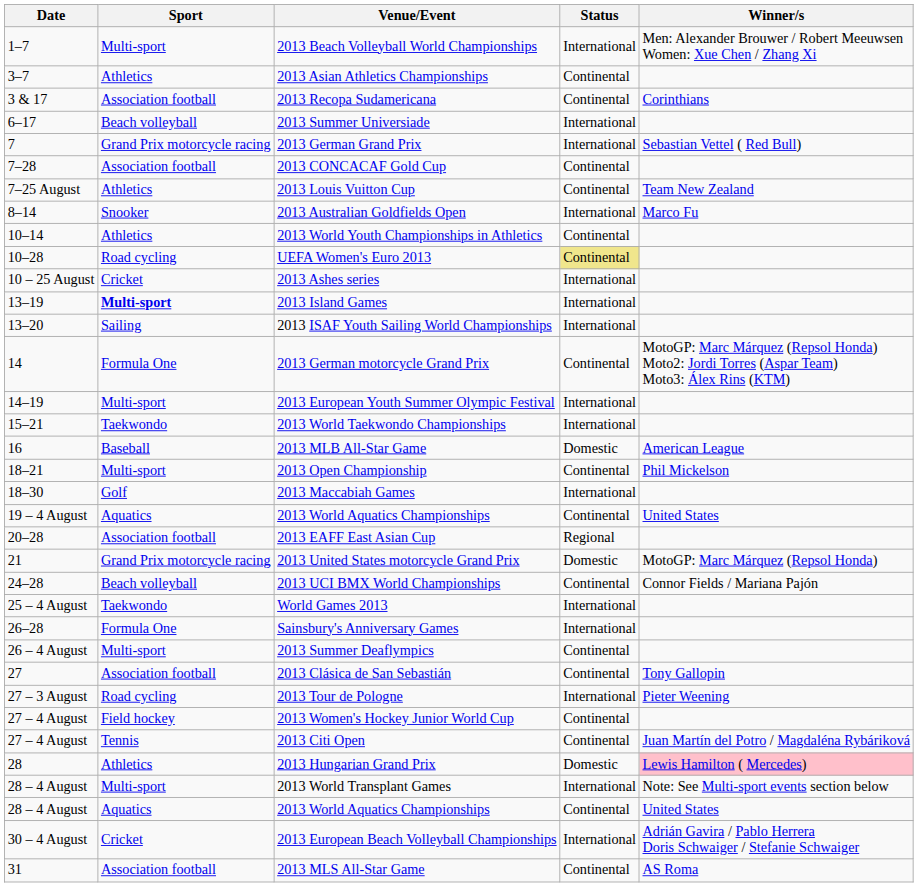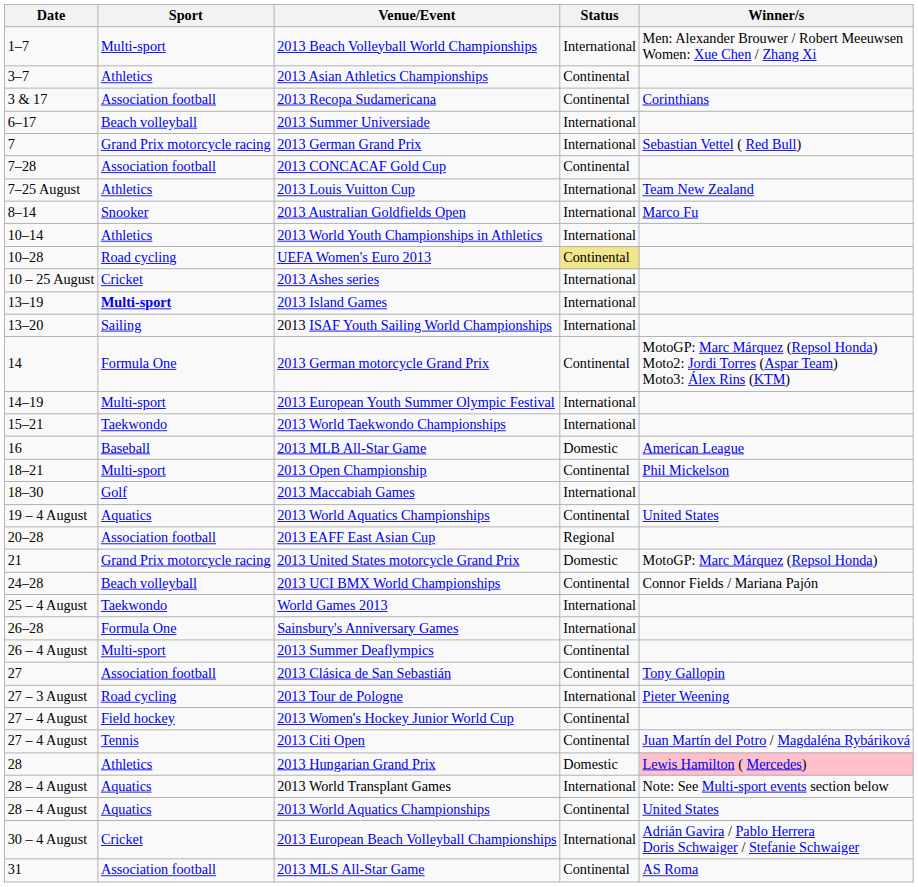 <table class="wikitable sortable">
 <tr>
 <th>Date</th>
 <th>Sport</th>
 <th>Venue/Event</th>
 <th>Status</th>
 <th>Winner/s</th>
 </tr>
 <tr>
 <td>1–7</td>
 <td><a href='#'>Multi-sport</a></td>
 <td> <a href='#'>2013 Beach Volleyball World Championships</a></td>
 <td>International</td>
 <td>Men:  Alexander Brouwer / Robert Meeuwsen<br>Women:  <a href='#'>Xue Chen</a> / <a href='#'>Zhang Xi</a></td>
 </tr>
 <tr>
 <td>3–7</td>
 <td><a href='#'>Athletics</a></td>
 <td> <a href='#'>2013 Asian Athletics Championships</a></td>
 <td>Continental</td>
 <td></td>
 </tr>
 <tr>
 <td>3 & 17</td>
 <td><a href='#'>Association football</a></td>
 <td><a href='#'>2013 Recopa Sudamericana</a></td>
 <td>Continental</td>
 <td> <a href='#'>Corinthians</a></td>
 </tr>
 <tr>
 <td>6–17</td>
 <td><a href='#'>Beach volleyball</a></td>
 <td> <a href='#'>2013 Summer Universiade</a></td>
 <td>International</td>
 <td></td>
 </tr>
 <tr>
 <td>7</td>
 <td><a href='#'>Grand Prix motorcycle racing</a></td>
 <td> <a href='#'>2013 German Grand Prix</a></td>
 <td>International</td>
 <td> <a href='#'>Sebastian Vettel</a> ( <a href='#'>Red Bull</a>)</td>
 </tr>
 <tr>
 <td>7–28</td>
 <td><a href='#'>Association football</a></td>
 <td> <a href='#'>2013 CONCACAF Gold Cup</a></td>
 <td>Continental</td>
 <td></td>
 </tr>
 <tr>
 <td>7–25 August</td>
 <td><a href='#'>Athletics</a></td>
 <td> <a href='#'>2013 Louis Vuitton Cup</a></td>
-<td>Continental</td>
+<td>International</td>
 <td> <a href='#'>Team New Zealand</a></td>
 </tr>
 <tr>
 <td>8–14</td>
 <td><a href='#'>Snooker</a></td>
 <td> <a href='#'>2013 Australian Goldfields Open</a></td>
 <td>International</td>
 <td> <a href='#'>Marco Fu</a></td>
 </tr>
 <tr>
 <td>10–14</td>
 <td><a href='#'>Athletics</a></td>
 <td> <a href='#'>2013 World Youth Championships in Athletics</a></td>
-<td>Continental</td>
+<td>International</td>
 <td></td>
 </tr>
 <tr>
 <td>10–28</td>
 <td><a href='#'>Road cycling</a></td>
 <td> <a href='#'>UEFA Women's Euro 2013</a></td>
 <td style="background: khaki;">Continental</td>
 <td></td>
 </tr>
 <tr>
 <td>10 – 25 August</td>
 <td><a href='#'>Cricket</a></td>
 <td> <a href='#'>2013 Ashes series</a></td>
 <td>International</td>
 <td></td>
 </tr>
 <tr>
 <td>13–19</td>
 <td><strong><a href='#'>Multi-sport</a></strong></td>
 <td> <a href='#'>2013 Island Games</a></td>
 <td>International</td>
 <td></td>
 </tr>
 <tr>
 <td>13–20</td>
 <td><a href='#'>Sailing</a></td>
 <td> 2013 <a href='#'>ISAF Youth Sailing World Championships</a></td>
 <td>International</td>
 <td></td>
 </tr>
 <tr>
 <td>14</td>
 <td><a href='#'>Formula One</a></td>
 <td> <a href='#'>2013 German motorcycle Grand Prix</a></td>
 <td>Continental</td>
 <td>MotoGP:  <a href='#'>Marc Márquez</a> (<a href='#'>Repsol Honda</a>)<br>Moto2:  <a href='#'>Jordi Torres</a> (<a href='#'>Aspar Team</a>)<br>Moto3:  <a href='#'>Álex Rins</a> (<a href='#'>KTM</a>)</td>
 </tr>
 <tr>
 <td>14–19</td>
 <td><a href='#'>Multi-sport</a></td>
 <td> <a href='#'>2013 European Youth Summer Olympic Festival</a></td>
 <td>International</td>
 <td></td>
 </tr>
 <tr>
 <td>15–21</td>
 <td><a href='#'>Taekwondo</a></td>
 <td> <a href='#'>2013 World Taekwondo Championships</a></td>
 <td>International</td>
 <td></td>
 </tr>
 <tr>
 <td>16</td>
 <td><a href='#'>Baseball</a></td>
 <td> <a href='#'>2013 MLB All-Star Game</a></td>
 <td>Domestic</td>
 <td><a href='#'>American League</a></td>
 </tr>
 <tr>
 <td>18–21</td>
 <td><a href='#'>Multi-sport</a></td>
 <td> <a href='#'>2013 Open Championship</a></td>
 <td>Continental</td>
 <td> <a href='#'>Phil Mickelson</a></td>
 </tr>
 <tr>
 <td>18–30</td>
 <td><a href='#'>Golf</a></td>
 <td> <a href='#'>2013 Maccabiah Games</a></td>
 <td>International</td>
 <td></td>
 </tr>
 <tr>
 <td>19 – 4 August</td>
 <td><a href='#'>Aquatics</a></td>
 <td> <a href='#'>2013 World Aquatics Championships</a></td>
 <td>Continental</td>
 <td> <a href='#'>United States</a></td>
 </tr>
 <tr>
 <td>20–28</td>
 <td><a href='#'>Association football</a></td>
 <td> <a href='#'>2013 EAFF East Asian Cup</a></td>
 <td>Regional</td>
 <td></td>
 </tr>
 <tr>
 <td>21</td>
 <td><a href='#'>Grand Prix motorcycle racing</a></td>
 <td> <a href='#'>2013 United States motorcycle Grand Prix</a></td>
 <td>Domestic</td>
 <td>MotoGP:  <a href='#'>Marc Márquez</a> (<a href='#'>Repsol Honda</a>)</td>
 </tr>
 <tr>
 <td>24–28</td>
 <td><a href='#'>Beach volleyball</a></td>
 <td> <a href='#'>2013 UCI BMX World Championships</a></td>
 <td>Continental</td>
 <td> Connor Fields /  Mariana Pajón</td>
 </tr>
 <tr>
 <td>25 – 4 August</td>
 <td><a href='#'>Taekwondo</a></td>
 <td> <a href='#'>World Games 2013</a></td>
 <td>International</td>
 <td></td>
 </tr>
 <tr>
 <td>26–28</td>
 <td><a href='#'>Formula One</a></td>
 <td> <a href='#'>Sainsbury's Anniversary Games</a></td>
 <td>International</td>
 <td></td>
 </tr>
 <tr>
 <td>26 – 4 August</td>
 <td><a href='#'>Multi-sport</a></td>
 <td> <a href='#'>2013 Summer Deaflympics</a></td>
 <td>Continental</td>
 <td></td>
 </tr>
 <tr>
 <td>27</td>
 <td><a href='#'>Association football</a></td>
 <td> <a href='#'>2013 Clásica de San Sebastián</a></td>
 <td>Continental</td>
 <td> <a href='#'>Tony Gallopin</a></td>
 </tr>
 <tr>
 <td>27 – 3 August</td>
 <td><a href='#'>Road cycling</a></td>
 <td> <a href='#'>2013 Tour de Pologne</a></td>
 <td>International</td>
 <td> <a href='#'>Pieter Weening</a></td>
 </tr>
 <tr>
 <td>27 – 4 August</td>
 <td><a href='#'>Field hockey</a></td>
 <td> <a href='#'>2013 Women's Hockey Junior World Cup</a></td>
 <td>Continental</td>
 <td></td>
 </tr>
 <tr>
 <td>27 – 4 August</td>
 <td><a href='#'>Tennis</a></td>
 <td> <a href='#'>2013 Citi Open</a></td>
 <td>Continental</td>
 <td> <a href='#'>Juan Martín del Potro</a> /  <a href='#'>Magdaléna Rybáriková</a></td>
 </tr>
 <tr>
 <td>28</td>
 <td><a href='#'>Athletics</a></td>
 <td> <a href='#'>2013 Hungarian Grand Prix</a></td>
 <td>Domestic</td>
 <td style="background: pink;"> <a href='#'>Lewis Hamilton</a> ( <a href='#'>Mercedes</a>)</td>
 </tr>
 <tr>
 <td>28 – 4 August</td>
-<td><a href='#'>Multi-sport</a></td>
+<td><a href='#'>Aquatics</a></td>
 <td> 2013 World Transplant Games</td>
 <td>International</td>
 <td>Note: See <a href='#'>Multi-sport events</a> section below</td>
 </tr>
 <tr>
 <td>28 – 4 August</td>
 <td><a href='#'>Aquatics</a></td>
 <td> <a href='#'>2013 World Aquatics Championships</a></td>
 <td>Continental</td>
 <td><a href='#'>United States</a></td>
 </tr>
 <tr>
 <td>30 – 4 August</td>
 <td><a href='#'>Cricket</a></td>
 <td> <a href='#'>2013 European Beach Volleyball Championships</a></td>
 <td>International</td>
 <td> <a href='#'>Adrián Gavira</a> / <a href='#'>Pablo Herrera</a><br> <a href='#'>Doris Schwaiger</a> / <a href='#'>Stefanie Schwaiger</a></td>
 </tr>
 <tr>
 <td>31</td>
 <td><a href='#'>Association football</a></td>
 <td> <a href='#'>2013 MLS All-Star Game</a></td>
 <td>Continental</td>
 <td> <a href='#'>AS Roma</a></td>
 </tr>
 </table>
